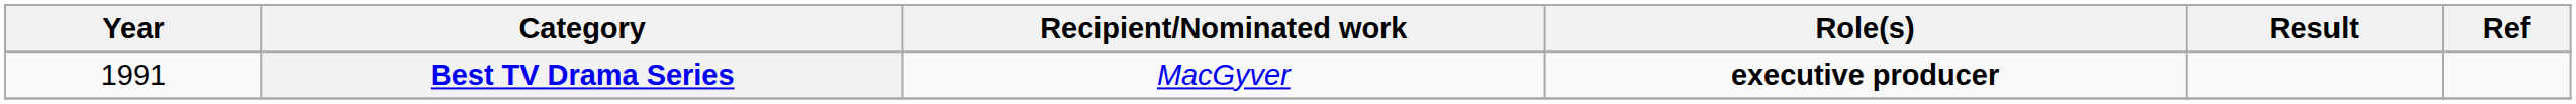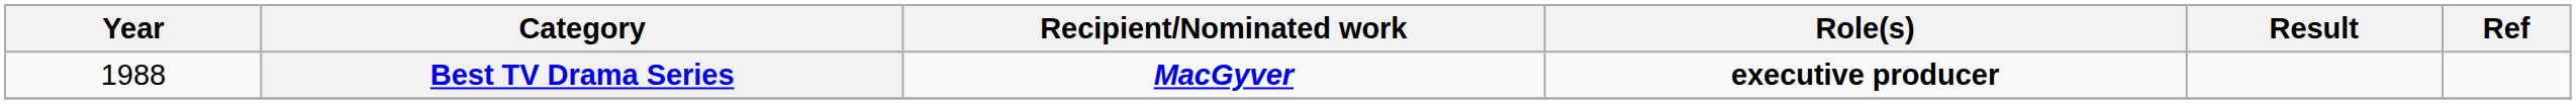 <table class="wikitable plainrowheaders" style="font-size: 90%; text-align:center" width=100%>
 <tr>
 <th scope="col" width="10%">Year</th>
 <th scope="col" width="25%">Category</th>
 <th scope="col" width="25%">Recipient/Nominated work</th>
 <th scope="col" width="25%">Role(s)</th>
 <th scope="col" width="10%">Result</th>
 <th scope="col" width="5%">Ref</th>
 </tr>
 <tr>
-<td>1991</td>
+<td>1988</td>
 <th scope="row" style="text-align:center"><a href='#'>Best TV Drama Series</a></th>
-<td><em><a href='#'>MacGyver</a></em></td>
+<td><strong><em><a href='#'>MacGyver</a></em></strong></td>
 <td><strong>executive producer</strong></td>
 <td></td>
 <td></td>
 </tr>
 <tr>
 </tr>
 </table>
